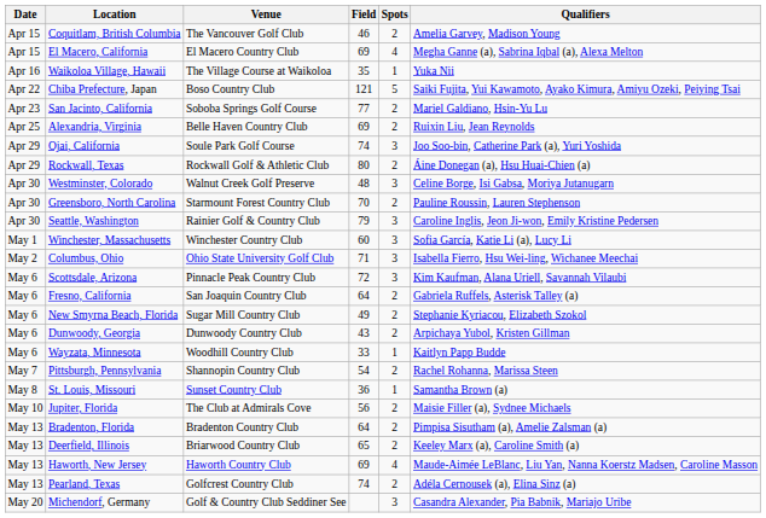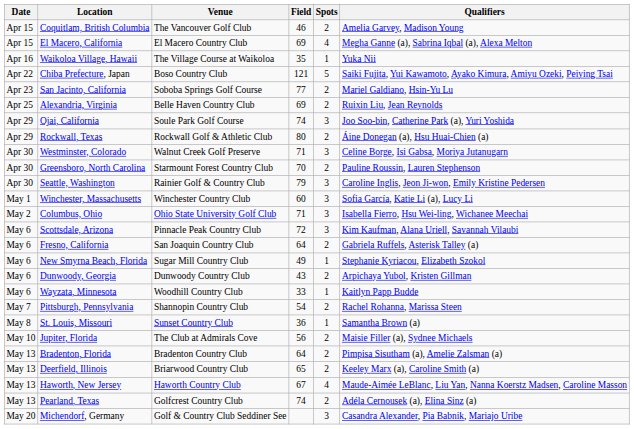 <table class=wikitable style=font-size:95%>
 <tr>
 <th>Date</th>
 <th>Location</th>
 <th>Venue</th>
 <th align=center>Field</th>
 <th align=center>Spots</th>
 <th>Qualifiers</th>
 </tr>
 <tr>
 <td>Apr 15</td>
 <td><a href='#'>Coquitlam, British Columbia</a></td>
 <td>The Vancouver Golf Club</td>
 <td align=center>46</td>
 <td align=center>2</td>
 <td><a href='#'>Amelia Garvey</a>, <a href='#'>Madison Young</a></td>
 </tr>
 <tr>
 <td>Apr 15</td>
 <td><a href='#'>El Macero, California</a></td>
 <td>El Macero Country Club</td>
 <td align=center>69</td>
 <td align=center>4</td>
 <td><a href='#'>Megha Ganne</a> (a), <a href='#'>Sabrina Iqbal</a> (a), <a href='#'>Alexa Melton</a></td>
 </tr>
 <tr>
 <td>Apr 16</td>
 <td><a href='#'>Waikoloa Village, Hawaii</a></td>
 <td>The Village Course at Waikoloa</td>
 <td align=center>35</td>
 <td align=center>1</td>
 <td><a href='#'>Yuka Nii</a></td>
 </tr>
 <tr>
 <td>Apr 22</td>
 <td><a href='#'>Chiba Prefecture</a>, Japan</td>
 <td>Boso Country Club</td>
 <td align=center>121</td>
 <td align=center>5</td>
 <td><a href='#'>Saiki Fujita</a>, <a href='#'>Yui Kawamoto</a>, <a href='#'>Ayako Kimura</a>, <a href='#'>Amiyu Ozeki</a>, <a href='#'>Peiying Tsai</a></td>
 </tr>
 <tr>
 <td>Apr 23</td>
 <td><a href='#'>San Jacinto, California</a></td>
 <td>Soboba Springs Golf Course</td>
 <td align=center>77</td>
 <td align=center>2</td>
 <td><a href='#'>Mariel Galdiano</a>, <a href='#'>Hsin-Yu Lu</a></td>
 </tr>
 <tr>
 <td>Apr 25</td>
 <td><a href='#'>Alexandria, Virginia</a></td>
 <td>Belle Haven Country Club</td>
 <td align=center>69</td>
 <td align=center>2</td>
 <td><a href='#'>Ruixin Liu</a>, <a href='#'>Jean Reynolds</a></td>
 </tr>
 <tr>
 <td>Apr 29</td>
 <td><a href='#'>Ojai, California</a></td>
 <td>Soule Park Golf Course</td>
 <td align=center>74</td>
 <td align=center>3</td>
 <td><a href='#'>Joo Soo-bin</a>, <a href='#'>Catherine Park</a> (a), <a href='#'>Yuri Yoshida</a></td>
 </tr>
 <tr>
 <td>Apr 29</td>
 <td><a href='#'>Rockwall, Texas</a></td>
 <td>Rockwall Golf & Athletic Club</td>
 <td align=center>80</td>
 <td align=center>2</td>
 <td><a href='#'>Áine Donegan</a> (a), <a href='#'>Hsu Huai-Chien</a> (a)</td>
 </tr>
 <tr>
 <td>Apr 30</td>
 <td><a href='#'>Westminster, Colorado</a></td>
 <td>Walnut Creek Golf Preserve</td>
-<td align=center>48</td>
+<td align=center>71</td>
 <td align=center>3</td>
 <td><a href='#'>Celine Borge</a>, <a href='#'>Isi Gabsa</a>, <a href='#'>Moriya Jutanugarn</a></td>
 </tr>
 <tr>
 <td>Apr 30</td>
 <td><a href='#'>Greensboro, North Carolina</a></td>
 <td>Starmount Forest Country Club</td>
 <td align=center>70</td>
 <td align=center>2</td>
 <td><a href='#'>Pauline Roussin</a>, <a href='#'>Lauren Stephenson</a></td>
 </tr>
 <tr>
 <td>Apr 30</td>
 <td><a href='#'>Seattle, Washington</a></td>
 <td>Rainier Golf & Country Club</td>
 <td align=center>79</td>
 <td align=center>3</td>
 <td><a href='#'>Caroline Inglis</a>, <a href='#'>Jeon Ji-won</a>, <a href='#'>Emily Kristine Pedersen</a></td>
 </tr>
 <tr>
 <td>May 1</td>
 <td><a href='#'>Winchester, Massachusetts</a></td>
 <td>Winchester Country Club</td>
 <td align=center>60</td>
 <td align=center>3</td>
 <td><a href='#'>Sofia García</a>, <a href='#'>Katie Li</a> (a), <a href='#'>Lucy Li</a></td>
 </tr>
 <tr>
 <td>May 2</td>
 <td><a href='#'>Columbus, Ohio</a></td>
 <td><a href='#'>Ohio State University Golf Club</a></td>
 <td align=center>71</td>
 <td align=center>3</td>
 <td><a href='#'>Isabella Fierro</a>, <a href='#'>Hsu Wei-ling</a>, <a href='#'>Wichanee Meechai</a></td>
 </tr>
 <tr>
 <td>May 6</td>
 <td><a href='#'>Scottsdale, Arizona</a></td>
 <td>Pinnacle Peak Country Club</td>
 <td align=center>72</td>
 <td align=center>3</td>
 <td><a href='#'>Kim Kaufman</a>, <a href='#'>Alana Uriell</a>, <a href='#'>Savannah Vilaubi</a></td>
 </tr>
 <tr>
 <td>May 6</td>
 <td><a href='#'>Fresno, California</a></td>
 <td>San Joaquin Country Club</td>
 <td align=center>64</td>
 <td align=center>2</td>
 <td><a href='#'>Gabriela Ruffels</a>, <a href='#'>Asterisk Talley</a> (a)</td>
 </tr>
 <tr>
 <td>May 6</td>
 <td><a href='#'>New Smyrna Beach, Florida</a></td>
 <td>Sugar Mill Country Club</td>
 <td align=center>49</td>
-<td align=center>2</td>
+<td align=center>1</td>
 <td><a href='#'>Stephanie Kyriacou</a>, <a href='#'>Elizabeth Szokol</a></td>
 </tr>
 <tr>
 <td>May 6</td>
 <td><a href='#'>Dunwoody, Georgia</a></td>
 <td>Dunwoody Country Club</td>
 <td align=center>43</td>
 <td align=center>2</td>
 <td><a href='#'>Arpichaya Yubol</a>, <a href='#'>Kristen Gillman</a></td>
 </tr>
 <tr>
 <td>May 6</td>
 <td><a href='#'>Wayzata, Minnesota</a></td>
 <td>Woodhill Country Club</td>
 <td align=center>33</td>
 <td align=center>1</td>
 <td><a href='#'>Kaitlyn Papp Budde</a></td>
 </tr>
 <tr>
 <td>May 7</td>
 <td><a href='#'>Pittsburgh, Pennsylvania</a></td>
 <td>Shannopin Country Club</td>
 <td align=center>54</td>
 <td align=center>2</td>
 <td><a href='#'>Rachel Rohanna</a>, <a href='#'>Marissa Steen</a></td>
 </tr>
 <tr>
 <td>May 8</td>
 <td><a href='#'>St. Louis, Missouri</a></td>
 <td><a href='#'>Sunset Country Club</a></td>
 <td align=center>36</td>
 <td align=center>1</td>
 <td><a href='#'>Samantha Brown</a> (a)</td>
 </tr>
 <tr>
 <td>May 10</td>
 <td><a href='#'>Jupiter, Florida</a></td>
 <td>The Club at Admirals Cove</td>
 <td align=center>56</td>
 <td align=center>2</td>
 <td><a href='#'>Maisie Filler</a> (a), <a href='#'>Sydnee Michaels</a></td>
 </tr>
 <tr>
 <td>May 13</td>
 <td><a href='#'>Bradenton, Florida</a></td>
 <td>Bradenton Country Club</td>
 <td align=center>64</td>
 <td align=center>2</td>
 <td><a href='#'>Pimpisa Sisutham</a> (a), <a href='#'>Amelie Zalsman</a> (a)</td>
 </tr>
 <tr>
 <td>May 13</td>
 <td><a href='#'>Deerfield, Illinois</a></td>
 <td>Briarwood Country Club</td>
 <td align=center>65</td>
 <td align=center>2</td>
 <td><a href='#'>Keeley Marx</a> (a), <a href='#'>Caroline Smith</a> (a)</td>
 </tr>
 <tr>
 <td>May 13</td>
 <td><a href='#'>Haworth, New Jersey</a></td>
 <td><a href='#'>Haworth Country Club</a></td>
-<td align=center>69</td>
+<td align=center>67</td>
 <td align=center>4</td>
 <td><a href='#'>Maude-Aimée LeBlanc</a>, <a href='#'>Liu Yan</a>, <a href='#'>Nanna Koerstz Madsen</a>, <a href='#'>Caroline Masson</a></td>
 </tr>
 <tr>
 <td>May 13</td>
 <td><a href='#'>Pearland, Texas</a></td>
 <td>Golfcrest Country Club</td>
 <td align=center>74</td>
 <td align=center>2</td>
 <td><a href='#'>Adéla Cernousek</a> (a), <a href='#'>Elina Sinz</a> (a)</td>
 </tr>
 <tr>
 <td>May 20</td>
 <td><a href='#'>Michendorf</a>, Germany</td>
 <td>Golf & Country Club Seddiner See</td>
 <td align=center></td>
 <td align=center>3</td>
 <td><a href='#'>Casandra Alexander</a>, <a href='#'>Pia Babnik</a>, <a href='#'>Mariajo Uribe</a></td>
 </tr>
 </table>
